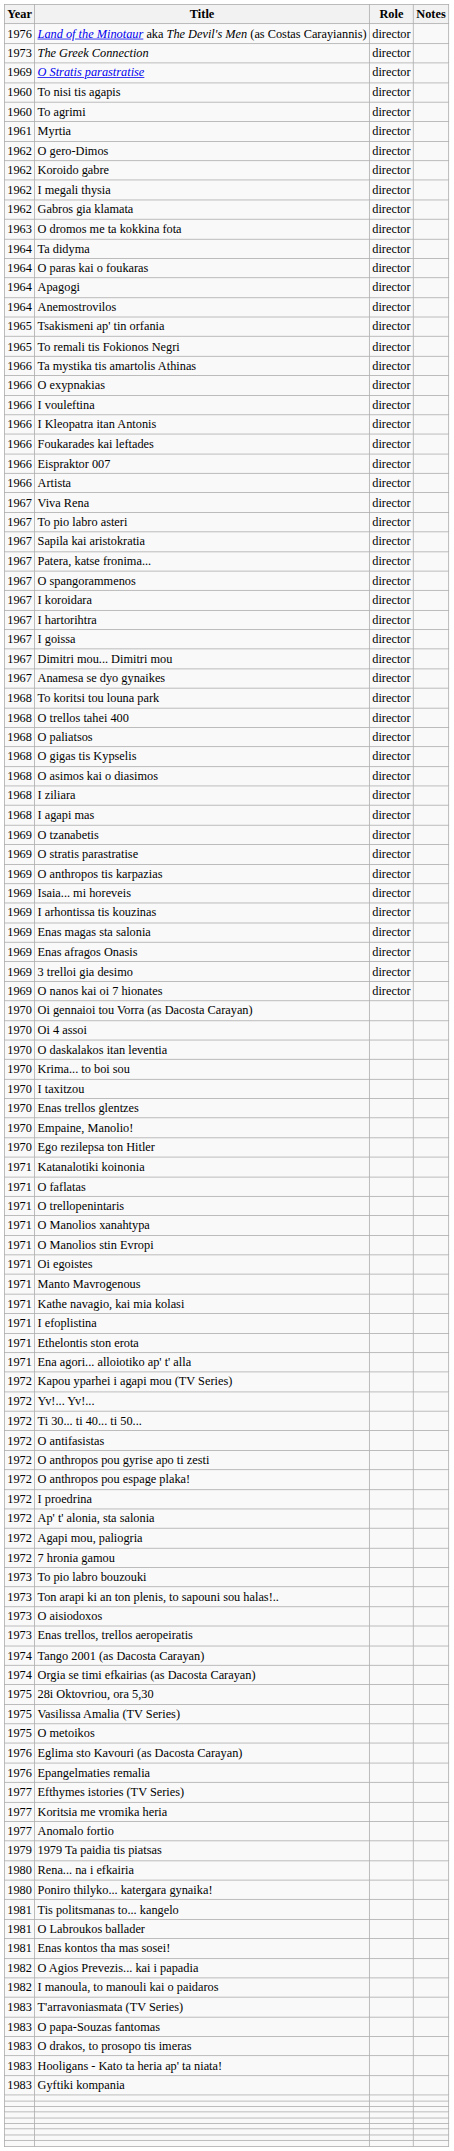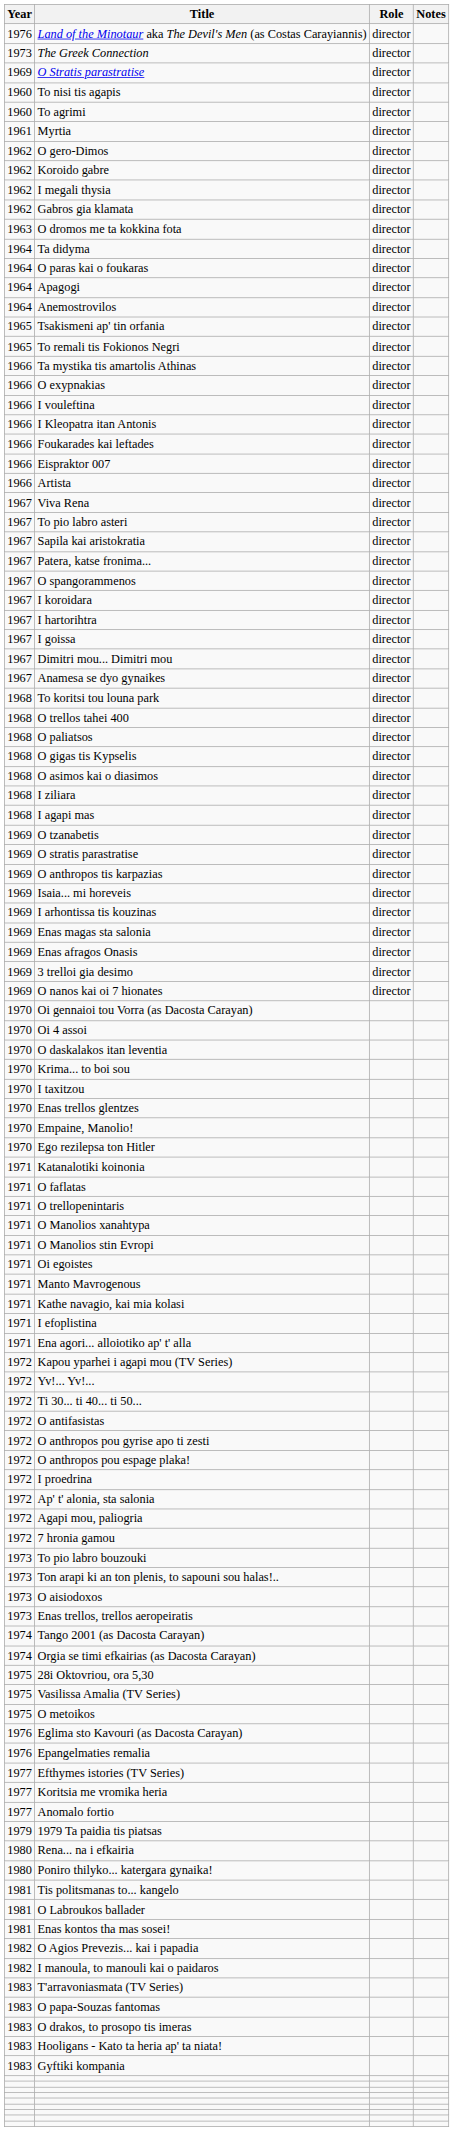 <table class="wikitable sortable">
 <tr>
 <th>Year</th>
 <th>Title</th>
 <th>Role</th>
 <th class="unsortable">Notes</th>
 </tr>
 <tr>
 <td>1976</td>
 <td><em><a href='#'>Land of the Minotaur</a></em> aka <em>The Devil's Men</em> (as Costas Carayiannis)</td>
 <td>director</td>
 <td></td>
 </tr>
 <tr>
 <td>1973</td>
 <td><em>The Greek Connection</em></td>
 <td>director</td>
 <td></td>
 </tr>
 <tr>
 <td>1969</td>
 <td><em><a href='#'>O Stratis parastratise</a></em></td>
 <td>director</td>
 <td></td>
 </tr>
 <tr>
 <td>1960</td>
 <td>To nisi tis agapis</td>
 <td>director</td>
 <td></td>
 </tr>
 <tr>
 <td>1960</td>
 <td>To agrimi</td>
 <td>director</td>
 <td></td>
 </tr>
 <tr>
 <td>1961</td>
 <td>Myrtia</td>
 <td>director</td>
 <td></td>
 </tr>
 <tr>
 <td>1962</td>
 <td>O gero-Dimos</td>
 <td>director</td>
 <td></td>
 </tr>
 <tr>
 <td>1962</td>
 <td>Koroido gabre</td>
 <td>director</td>
 <td></td>
 </tr>
 <tr>
 <td>1962</td>
 <td>I megali thysia</td>
 <td>director</td>
 <td></td>
 </tr>
 <tr>
 <td>1962</td>
 <td>Gabros gia klamata</td>
 <td>director</td>
 <td></td>
 </tr>
 <tr>
 <td>1963</td>
 <td>O dromos me ta kokkina fota</td>
 <td>director</td>
 <td></td>
 </tr>
 <tr>
 <td>1964</td>
 <td>Ta didyma</td>
 <td>director</td>
 <td></td>
 </tr>
 <tr>
 <td>1964</td>
 <td>O paras kai o foukaras</td>
 <td>director</td>
 <td></td>
 </tr>
 <tr>
 <td>1964</td>
 <td>Apagogi</td>
 <td>director</td>
 <td></td>
 </tr>
 <tr>
 <td>1964</td>
 <td>Anemostrovilos</td>
 <td>director</td>
 <td></td>
 </tr>
 <tr>
 <td>1965</td>
 <td>Tsakismeni ap' tin orfania</td>
 <td>director</td>
 <td></td>
 </tr>
 <tr>
 <td>1965</td>
 <td>To remali tis Fokionos Negri</td>
 <td>director</td>
 <td></td>
 </tr>
 <tr>
 <td>1966</td>
 <td>Ta mystika tis amartolis Athinas</td>
 <td>director</td>
 <td></td>
 </tr>
 <tr>
 <td>1966</td>
 <td>O exypnakias</td>
 <td>director</td>
 <td></td>
 </tr>
 <tr>
 <td>1966</td>
 <td>I vouleftina</td>
 <td>director</td>
 <td></td>
 </tr>
 <tr>
 <td>1966</td>
 <td>I Kleopatra itan Antonis</td>
 <td>director</td>
 <td></td>
 </tr>
 <tr>
 <td>1966</td>
 <td>Foukarades kai leftades</td>
 <td>director</td>
 <td></td>
 </tr>
 <tr>
 <td>1966</td>
 <td>Eispraktor 007</td>
 <td>director</td>
 <td></td>
 </tr>
 <tr>
 <td>1966</td>
 <td>Artista</td>
 <td>director</td>
 <td></td>
 </tr>
 <tr>
 <td>1967</td>
 <td>Viva Rena</td>
 <td>director</td>
 <td></td>
 </tr>
 <tr>
 <td>1967</td>
 <td>To pio labro asteri</td>
 <td>director</td>
 <td></td>
 </tr>
 <tr>
 <td>1967</td>
 <td>Sapila kai aristokratia</td>
 <td>director</td>
 <td></td>
 </tr>
 <tr>
 <td>1967</td>
 <td>Patera, katse fronima...</td>
 <td>director</td>
 <td></td>
 </tr>
 <tr>
 <td>1967</td>
 <td>O spangorammenos</td>
 <td>director</td>
 <td></td>
 </tr>
 <tr>
 <td>1967</td>
 <td>I koroidara</td>
 <td>director</td>
 <td></td>
 </tr>
 <tr>
 <td>1967</td>
 <td>I hartorihtra</td>
 <td>director</td>
 <td></td>
 </tr>
 <tr>
 <td>1967</td>
 <td>I goissa</td>
 <td>director</td>
 <td></td>
 </tr>
 <tr>
 <td>1967</td>
 <td>Dimitri mou... Dimitri mou</td>
 <td>director</td>
 <td></td>
 </tr>
 <tr>
 <td>1967</td>
 <td>Anamesa se dyo gynaikes</td>
 <td>director</td>
 <td></td>
 </tr>
 <tr>
 <td>1968</td>
 <td>To koritsi tou louna park</td>
 <td>director</td>
 <td></td>
 </tr>
 <tr>
 <td>1968</td>
 <td>O trellos tahei 400</td>
 <td>director</td>
 <td></td>
 </tr>
 <tr>
 <td>1968</td>
 <td>O paliatsos</td>
 <td>director</td>
 <td></td>
 </tr>
 <tr>
 <td>1968</td>
 <td>O gigas tis Kypselis</td>
 <td>director</td>
 <td></td>
 </tr>
 <tr>
 <td>1968</td>
 <td>O asimos kai o diasimos</td>
 <td>director</td>
 <td></td>
 </tr>
 <tr>
 <td>1968</td>
 <td>I ziliara</td>
 <td>director</td>
 <td></td>
 </tr>
 <tr>
 <td>1968</td>
 <td>I agapi mas</td>
 <td>director</td>
 <td></td>
 </tr>
 <tr>
 <td>1969</td>
 <td>O tzanabetis</td>
 <td>director</td>
 <td></td>
 </tr>
 <tr>
 <td>1969</td>
 <td>O stratis parastratise</td>
 <td>director</td>
 <td></td>
 </tr>
 <tr>
 <td>1969</td>
 <td>O anthropos tis karpazias</td>
 <td>director</td>
 <td></td>
 </tr>
 <tr>
 <td>1969</td>
 <td>Isaia... mi horeveis</td>
 <td>director</td>
 <td></td>
 </tr>
 <tr>
 <td>1969</td>
 <td>I arhontissa tis kouzinas</td>
 <td>director</td>
 <td></td>
 </tr>
 <tr>
 <td>1969</td>
 <td>Enas magas sta salonia</td>
 <td>director</td>
 <td></td>
 </tr>
 <tr>
 <td>1969</td>
 <td>Enas afragos Onasis</td>
 <td>director</td>
 <td></td>
 </tr>
 <tr>
 <td>1969</td>
 <td>3 trelloi gia desimo</td>
 <td>director</td>
 <td></td>
 </tr>
 <tr>
 <td>1969</td>
 <td>O nanos kai oi 7 hionates</td>
 <td>director</td>
 <td></td>
 </tr>
 <tr>
 <td>1970</td>
 <td>Oi gennaioi tou Vorra (as Dacosta Carayan)</td>
 <td></td>
 <td></td>
 </tr>
 <tr>
 <td>1970</td>
 <td>Oi 4 assoi</td>
 <td></td>
 <td></td>
 </tr>
 <tr>
 <td>1970</td>
 <td>O daskalakos itan leventia</td>
 <td></td>
 <td></td>
 </tr>
 <tr>
 <td>1970</td>
 <td>Krima... to boi sou</td>
 <td></td>
 <td></td>
 </tr>
 <tr>
 <td>1970</td>
 <td>I taxitzou</td>
 <td></td>
 <td></td>
 </tr>
 <tr>
 <td>1970</td>
 <td>Enas trellos glentzes</td>
 <td></td>
 <td></td>
 </tr>
 <tr>
 <td>1970</td>
 <td>Empaine, Manolio!</td>
 <td></td>
 <td></td>
 </tr>
 <tr>
 <td>1970</td>
 <td>Ego rezilepsa ton Hitler</td>
 <td></td>
 <td></td>
 </tr>
 <tr>
 <td>1971</td>
 <td>Katanalotiki koinonia</td>
 <td></td>
 <td></td>
 </tr>
 <tr>
 <td>1971</td>
 <td>O faflatas</td>
 <td></td>
 <td></td>
 </tr>
 <tr>
 <td>1971</td>
 <td>O trellopenintaris</td>
 <td></td>
 <td></td>
 </tr>
 <tr>
 <td>1971</td>
 <td>O Manolios xanahtypa</td>
 <td></td>
 <td></td>
 </tr>
 <tr>
 <td>1971</td>
 <td>O Manolios stin Evropi</td>
 <td></td>
 <td></td>
 </tr>
 <tr>
 <td>1971</td>
 <td>Oi egoistes</td>
 <td></td>
 <td></td>
 </tr>
 <tr>
 <td>1971</td>
 <td>Manto Mavrogenous</td>
 <td></td>
 <td></td>
 </tr>
 <tr>
 <td>1971</td>
 <td>Kathe navagio, kai mia kolasi</td>
 <td></td>
 <td></td>
 </tr>
 <tr>
 <td>1971</td>
 <td>I efoplistina</td>
 <td></td>
 <td></td>
 </tr>
 <tr>
 <td>1971</td>
-<td>Ethelontis ston erota</td>
-<td></td>
-<td></td>
-</tr>
-<tr>
-<td>1971</td>
 <td>Ena agori... alloiotiko ap' t' alla</td>
 <td></td>
 <td></td>
 </tr>
 <tr>
 <td>1972</td>
 <td>Kapou yparhei i agapi mou (TV Series)</td>
 <td></td>
 <td></td>
 </tr>
 <tr>
 <td>1972</td>
 <td>Yv!... Yv!...</td>
 <td></td>
 <td></td>
 </tr>
 <tr>
 <td>1972</td>
 <td>Ti 30... ti 40... ti 50...</td>
 <td></td>
 <td></td>
 </tr>
 <tr>
 <td>1972</td>
 <td>O antifasistas</td>
 <td></td>
 <td></td>
 </tr>
 <tr>
 <td>1972</td>
 <td>O anthropos pou gyrise apo ti zesti</td>
 <td></td>
 <td></td>
 </tr>
 <tr>
 <td>1972</td>
 <td>O anthropos pou espage plaka!</td>
 <td></td>
 <td></td>
 </tr>
 <tr>
 <td>1972</td>
 <td>I proedrina</td>
 <td></td>
 <td></td>
 </tr>
 <tr>
 <td>1972</td>
 <td>Ap' t' alonia, sta salonia</td>
 <td></td>
 <td></td>
 </tr>
 <tr>
 <td>1972</td>
 <td>Agapi mou, paliogria</td>
 <td></td>
 <td></td>
 </tr>
 <tr>
 <td>1972</td>
 <td>7 hronia gamou</td>
 <td></td>
 <td></td>
 </tr>
 <tr>
 <td>1973</td>
 <td>To pio labro bouzouki</td>
 <td></td>
 <td></td>
 </tr>
 <tr>
 <td>1973</td>
 <td>Ton arapi ki an ton plenis, to sapouni sou halas!..</td>
 <td></td>
 <td></td>
 </tr>
 <tr>
 <td>1973</td>
 <td>O aisiodoxos</td>
 <td></td>
 <td></td>
 </tr>
 <tr>
 <td>1973</td>
 <td>Enas trellos, trellos aeropeiratis</td>
 <td></td>
 <td></td>
 </tr>
 <tr>
 <td>1974</td>
 <td>Tango 2001 (as Dacosta Carayan)</td>
 <td></td>
 <td></td>
 </tr>
 <tr>
 <td>1974</td>
 <td>Orgia se timi efkairias (as Dacosta Carayan)</td>
 <td></td>
 <td></td>
 </tr>
 <tr>
 <td>1975</td>
 <td>28i Oktovriou, ora 5,30</td>
 <td></td>
 <td></td>
 </tr>
 <tr>
 <td>1975</td>
 <td>Vasilissa Amalia (TV Series)</td>
 <td></td>
 <td></td>
 </tr>
 <tr>
 <td>1975</td>
 <td>O metoikos</td>
 <td></td>
 <td></td>
 </tr>
 <tr>
 <td>1976</td>
 <td>Eglima sto Kavouri (as Dacosta Carayan)</td>
 <td></td>
 <td></td>
 </tr>
 <tr>
 <td>1976</td>
 <td>Epangelmaties remalia</td>
 <td></td>
 <td></td>
 </tr>
 <tr>
 <td>1977</td>
 <td>Efthymes istories (TV Series)</td>
 <td></td>
 <td></td>
 </tr>
 <tr>
 <td>1977</td>
 <td>Koritsia me vromika heria</td>
 <td></td>
 <td></td>
 </tr>
 <tr>
 <td>1977</td>
 <td>Anomalo fortio</td>
 <td></td>
 <td></td>
 </tr>
 <tr>
 <td>1979</td>
 <td>1979 Ta paidia tis piatsas</td>
 <td></td>
 <td></td>
 </tr>
 <tr>
 <td>1980</td>
 <td>Rena... na i efkairia</td>
 <td></td>
 <td></td>
 </tr>
 <tr>
 <td>1980</td>
 <td>Poniro thilyko... katergara gynaika!</td>
 <td></td>
 <td></td>
 </tr>
 <tr>
 <td>1981</td>
 <td>Tis politsmanas to... kangelo</td>
 <td></td>
 <td></td>
 </tr>
 <tr>
 <td>1981</td>
 <td>O Labroukos ballader</td>
 <td></td>
 <td></td>
 </tr>
 <tr>
 <td>1981</td>
 <td>Enas kontos tha mas sosei!</td>
 <td></td>
 <td></td>
 </tr>
 <tr>
 <td>1982</td>
 <td>O Agios Prevezis... kai i papadia</td>
 <td></td>
 <td></td>
 </tr>
 <tr>
 <td>1982</td>
 <td>I manoula, to manouli kai o paidaros</td>
 <td></td>
 <td></td>
 </tr>
 <tr>
 <td>1983</td>
 <td>T'arravoniasmata (TV Series)</td>
 <td></td>
 <td></td>
 </tr>
 <tr>
 <td>1983</td>
 <td>O papa-Souzas fantomas</td>
 <td></td>
 <td></td>
 </tr>
 <tr>
 <td>1983</td>
 <td>O drakos, to prosopo tis imeras</td>
 <td></td>
 <td></td>
 </tr>
 <tr>
 <td>1983</td>
 <td>Hooligans - Kato ta heria ap' ta niata!</td>
 <td></td>
 <td></td>
 </tr>
 <tr>
 <td>1983</td>
 <td>Gyftiki kompania</td>
 <td></td>
 <td></td>
 </tr>
 <tr>
 <td></td>
 <td></td>
 <td></td>
 <td></td>
 </tr>
 <tr>
 <td></td>
 <td></td>
 <td></td>
 <td></td>
 </tr>
 <tr>
 <td></td>
 <td></td>
 <td></td>
 <td></td>
 </tr>
 <tr>
 <td></td>
 <td></td>
 <td></td>
 <td></td>
 </tr>
 <tr>
 <td></td>
 <td></td>
 <td></td>
 <td></td>
 </tr>
 <tr>
 <td></td>
 <td></td>
 <td></td>
 <td></td>
 </tr>
 <tr>
 <td></td>
 <td></td>
 <td></td>
 <td></td>
 </tr>
 <tr>
 <td></td>
 <td></td>
 <td></td>
 <td></td>
 </tr>
 <tr>
 <td></td>
 <td></td>
 <td></td>
 <td></td>
 </tr>
 </table>
